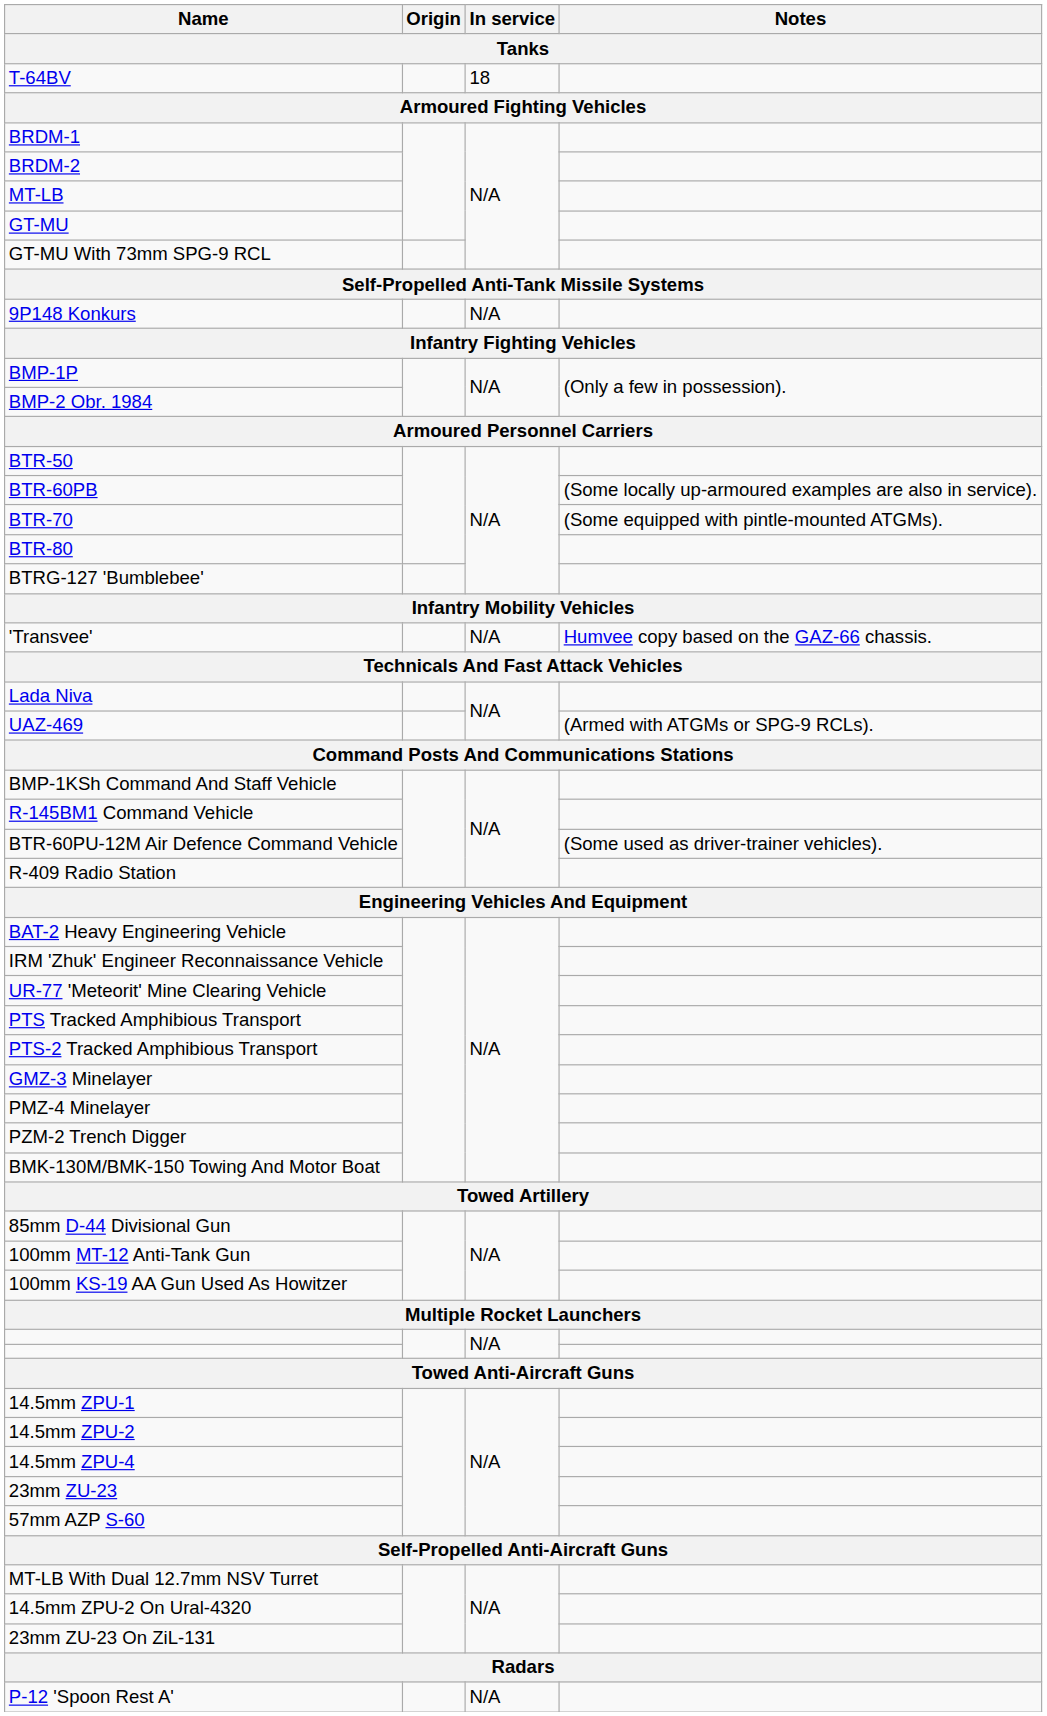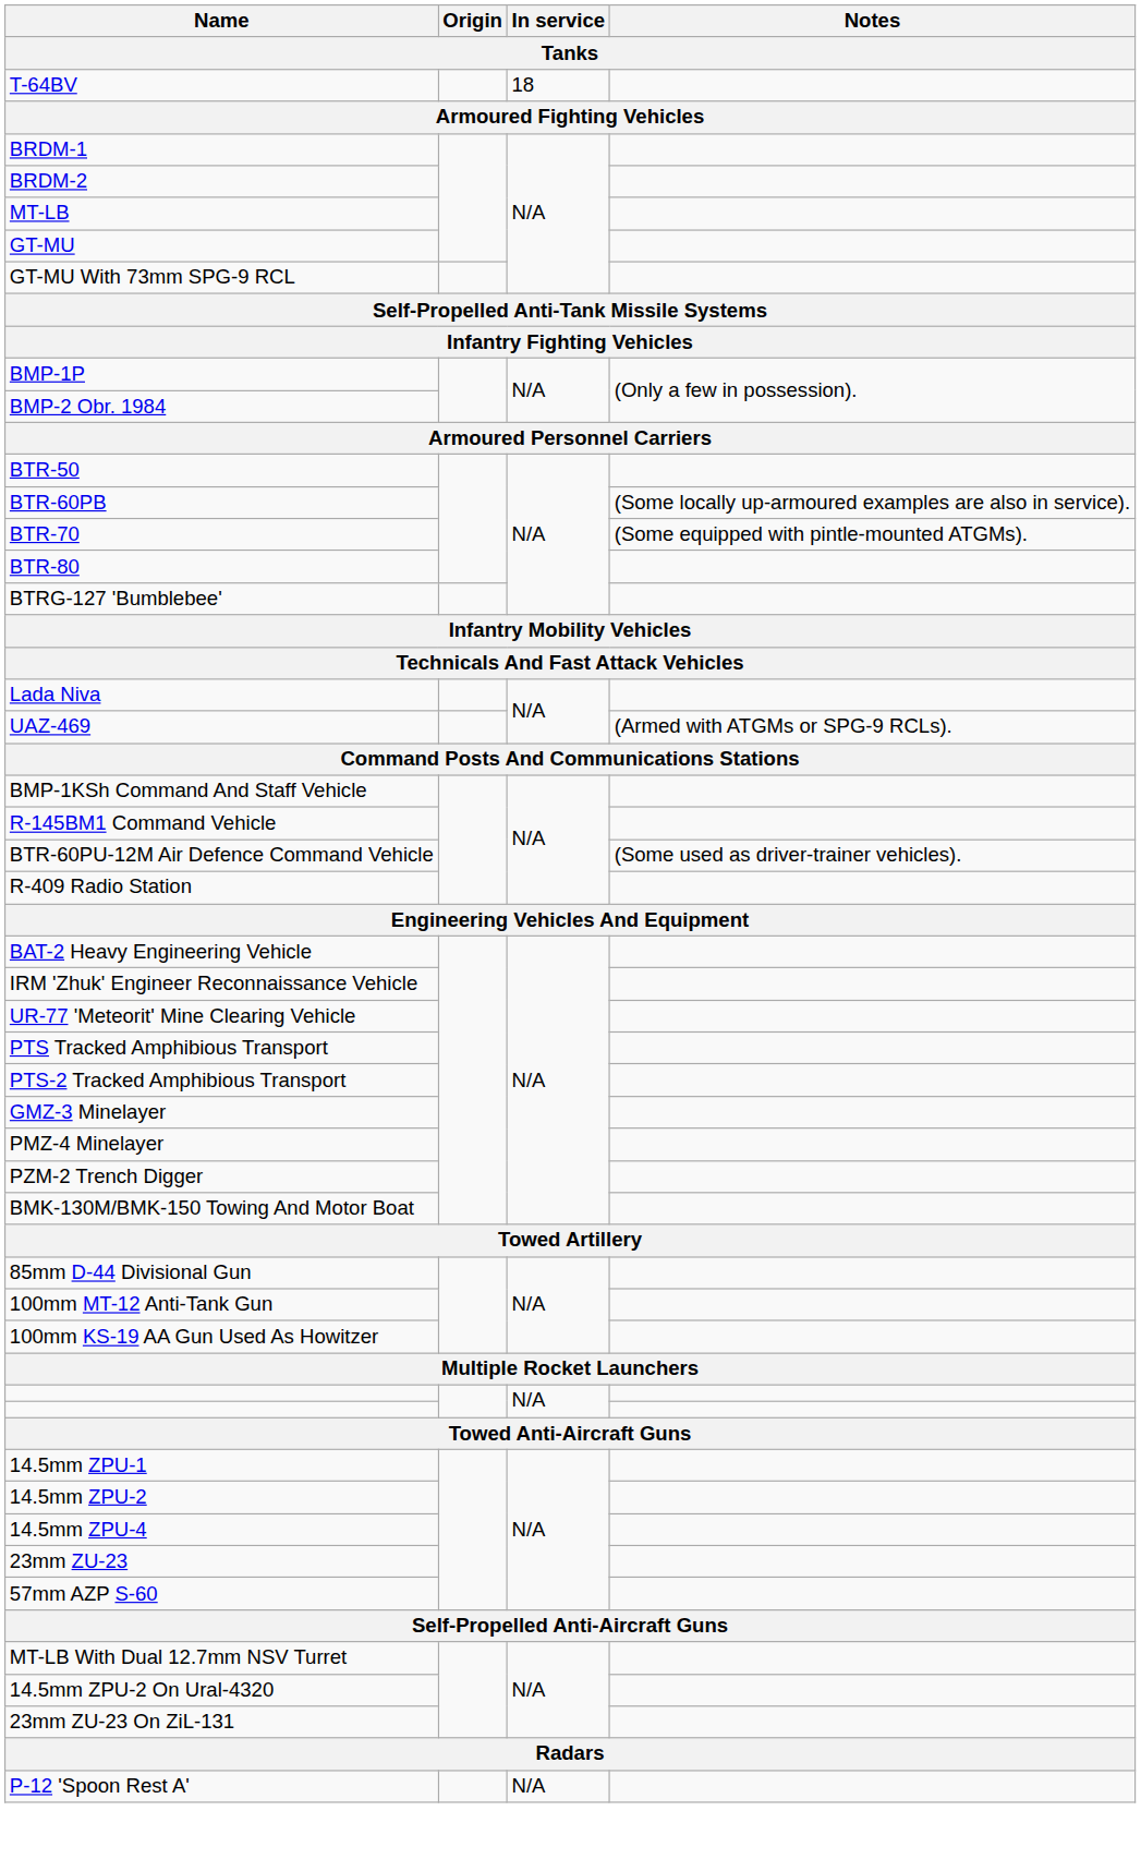 <table class="wikitable">
 <tr>
 <th>Name</th>
 <th>Origin</th>
 <th>In service</th>
 <th>Notes</th>
 </tr>
 <tr>
 <th colspan="4">Tanks</th>
 </tr>
 <tr>
 <td><a href='#'>T-64BV</a></td>
 <td></td>
 <td>18</td>
 <td></td>
 </tr>
 <tr>
 <th colspan="4">Armoured Fighting Vehicles</th>
 </tr>
 <tr>
 <td><a href='#'>BRDM-1</a></td>
 <td rowspan="4"></td>
 <td rowspan="5">N/A</td>
 <td></td>
 </tr>
 <tr>
 <td><a href='#'>BRDM-2</a></td>
 <td></td>
 </tr>
 <tr>
 <td><a href='#'>MT-LB</a></td>
 <td></td>
 </tr>
 <tr>
 <td><a href='#'>GT-MU</a></td>
 <td></td>
 </tr>
 <tr>
 <td>GT-MU With 73mm SPG-9 RCL</td>
 <td><br></td>
 <td></td>
 </tr>
 <tr>
 <th colspan="4">Self-Propelled Anti-Tank Missile Systems</th>
 </tr>
 <tr>
-<td><a href='#'>9P148 Konkurs</a></td>
-<td></td>
-<td>N/A</td>
-<td></td>
-</tr>
-<tr>
 <th colspan="4">Infantry Fighting Vehicles</th>
 </tr>
 <tr>
 <td><a href='#'>BMP-1P</a></td>
 <td rowspan="2"></td>
 <td rowspan="2">N/A</td>
 <td rowspan="2">(Only a few in possession).</td>
 </tr>
 <tr>
 <td><a href='#'>BMP-2 Obr. 1984</a></td>
 </tr>
 <tr>
 <th colspan="4">Armoured Personnel Carriers</th>
 </tr>
 <tr>
 <td><a href='#'>BTR-50</a></td>
 <td rowspan="4"></td>
 <td rowspan="5">N/A</td>
 <td></td>
 </tr>
 <tr>
 <td><a href='#'>BTR-60PB</a></td>
 <td>(Some locally up-armoured examples are also in service).</td>
 </tr>
 <tr>
 <td><a href='#'>BTR-70</a></td>
 <td>(Some equipped with pintle-mounted ATGMs).</td>
 </tr>
 <tr>
 <td><a href='#'>BTR-80</a></td>
 <td></td>
 </tr>
 <tr>
 <td>BTRG-127 'Bumblebee'</td>
 <td><br></td>
 <td></td>
 </tr>
 <tr>
 <th colspan="4">Infantry Mobility Vehicles</th>
-</tr>
-<tr>
-<td>'Transvee'</td>
-<td><br></td>
-<td>N/A</td>
-<td><a href='#'>Humvee</a> copy based on the <a href='#'>GAZ-66</a> chassis.</td>
 </tr>
 <tr>
 <th colspan="4">Technicals And Fast Attack Vehicles</th>
 </tr>
 <tr>
 <td><a href='#'>Lada Niva</a></td>
 <td><br></td>
 <td rowspan="2">N/A</td>
 <td></td>
 </tr>
 <tr>
 <td><a href='#'>UAZ-469</a></td>
 <td></td>
 <td>(Armed with ATGMs or SPG-9 RCLs).</td>
 </tr>
 <tr>
 <th colspan="4">Command Posts And Communications Stations</th>
 </tr>
 <tr>
 <td>BMP-1KSh Command And Staff Vehicle</td>
 <td rowspan="4"></td>
 <td rowspan="4">N/A</td>
 <td></td>
 </tr>
 <tr>
 <td><a href='#'>R-145BM1</a> Command Vehicle</td>
 <td></td>
 </tr>
 <tr>
 <td>BTR-60PU-12M Air Defence Command Vehicle</td>
 <td>(Some used as driver-trainer vehicles).</td>
 </tr>
 <tr>
 <td>R-409 Radio Station</td>
 <td></td>
 </tr>
 <tr>
 <th colspan="4">Engineering Vehicles And Equipment</th>
 </tr>
 <tr>
 <td><a href='#'>BAT-2</a> Heavy Engineering Vehicle</td>
 <td rowspan="9"></td>
 <td rowspan="9">N/A</td>
 <td></td>
 </tr>
 <tr>
 <td>IRM 'Zhuk' Engineer Reconnaissance Vehicle</td>
 <td></td>
 </tr>
 <tr>
 <td><a href='#'>UR-77</a> 'Meteorit' Mine Clearing Vehicle</td>
 <td></td>
 </tr>
 <tr>
 <td><a href='#'>PTS</a> Tracked Amphibious Transport</td>
 <td></td>
 </tr>
 <tr>
 <td><a href='#'>PTS-2</a> Tracked Amphibious Transport</td>
 <td></td>
 </tr>
 <tr>
 <td><a href='#'>GMZ-3</a> Minelayer</td>
 <td></td>
 </tr>
 <tr>
 <td>PMZ-4 Minelayer</td>
 <td></td>
 </tr>
 <tr>
 <td>PZM-2 Trench Digger</td>
 <td></td>
 </tr>
 <tr>
 <td>BMK-130M/BMK-150 Towing And Motor Boat</td>
 <td></td>
 </tr>
 <tr>
 <th colspan="4">Towed Artillery</th>
 </tr>
 <tr>
 <td>85mm <a href='#'>D-44</a> Divisional Gun</td>
 <td rowspan="3"></td>
 <td rowspan="3">N/A</td>
 <td></td>
 </tr>
 <tr>
 <td>100mm <a href='#'>MT-12</a> Anti-Tank Gun</td>
 <td></td>
 </tr>
 <tr>
 <td>100mm <a href='#'>KS-19</a> AA Gun Used As Howitzer</td>
 <td></td>
 </tr>
 <tr>
 <th colspan="4">Multiple Rocket Launchers</th>
 </tr>
 <tr>
 <td></td>
 <td rowspan="2"><br></td>
 <td rowspan="2">N/A</td>
 <td></td>
 </tr>
 <tr>
 <td></td>
 <td></td>
 </tr>
 <tr>
 <th colspan="4">Towed Anti-Aircraft Guns</th>
 </tr>
 <tr>
 <td>14.5mm <a href='#'>ZPU-1</a></td>
 <td rowspan="5"></td>
 <td rowspan="5">N/A</td>
 <td></td>
 </tr>
 <tr>
 <td>14.5mm <a href='#'>ZPU-2</a></td>
 <td></td>
 </tr>
 <tr>
 <td>14.5mm <a href='#'>ZPU-4</a></td>
 <td></td>
 </tr>
 <tr>
 <td>23mm <a href='#'>ZU-23</a></td>
 <td></td>
 </tr>
 <tr>
 <td>57mm AZP <a href='#'>S-60</a></td>
 <td></td>
 </tr>
 <tr>
 <th colspan="4">Self-Propelled Anti-Aircraft Guns</th>
 </tr>
 <tr>
 <td>MT-LB With Dual 12.7mm NSV Turret</td>
 <td rowspan="3"><br></td>
 <td rowspan="3">N/A</td>
 <td></td>
 </tr>
 <tr>
 <td>14.5mm ZPU-2 On Ural-4320</td>
 <td></td>
 </tr>
 <tr>
 <td>23mm ZU-23 On ZiL-131</td>
 <td></td>
 </tr>
 <tr>
 <th colspan="4">Radars</th>
 </tr>
 <tr>
 <td><a href='#'>P-12</a> 'Spoon Rest A'</td>
 <td></td>
 <td>N/A</td>
 <td></td>
 </tr>
 </table>
